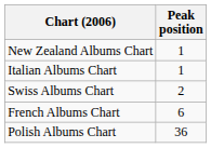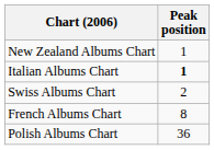 <table class="wikitable">
 <tr>
 <th align="left">Chart (2006)</th>
 <th align="left">Peak<br>position</th>
 </tr>
 <tr>
 <td align="left">New Zealand Albums Chart</td>
 <td style="text-align:center;">1</td>
 </tr>
 <tr>
 <td align="left">Italian Albums Chart</td>
-<td style="text-align:center;">1</td>
+<td style="text-align:center;"><strong>1</strong></td>
 </tr>
 <tr>
 <td align="left">Swiss Albums Chart</td>
 <td style="text-align:center;">2</td>
 </tr>
 <tr>
 <td align="left">French Albums Chart</td>
-<td style="text-align:center;">6</td>
+<td style="text-align:center;">8</td>
 </tr>
 <tr>
 <td align="left">Polish Albums Chart</td>
 <td style="text-align:center;">36</td>
 </tr>
 </table>
